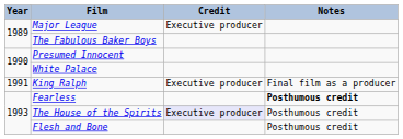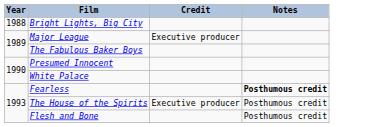 <table class="wikitable" style="font-size:95%;">
 <tr>
 <th style="background:#B0C4DE;">Year</th>
 <th style="background:#B0C4DE;">Film</th>
 <th style="background:#B0C4DE;">Credit</th>
 <th style="background:#B0C4DE;">Notes</th>
+</tr>
+<tr>
+<td>1988</td>
+<td><em><a href='#'>Bright Lights, Big City</a></em></td>
+<td></td>
+<td></td>
 </tr>
 <tr>
 <td rowspan=2>1989</td>
 <td><em><a href='#'>Major League</a></em></td>
 <td>Executive producer</td>
 <td></td>
 </tr>
 <tr>
 <td><em><a href='#'>The Fabulous Baker Boys</a></em></td>
 <td></td>
 <td></td>
 </tr>
 <tr>
 <td rowspan=2>1990</td>
 <td><em><a href='#'>Presumed Innocent</a></em></td>
 <td></td>
 <td></td>
 </tr>
 <tr>
 <td><em><a href='#'>White Palace</a></em></td>
 <td></td>
 <td></td>
 </tr>
 <tr>
-<td>1991</td>
-<td><em><a href='#'>King Ralph</a></em></td>
-<td>Executive producer</td>
-<td>Final film as a producer</td>
-</tr>
-<tr>
 <td rowspan=3>1993</td>
 <td><em><a href='#'>Fearless</a></em></td>
 <td></td>
 <td><strong>Posthumous credit</strong></td>
 </tr>
 <tr>
 <td><em><a href='#'>The House of the Spirits</a></em></td>
-<td style="background: lavender;">Executive producer</td>
+<td>Executive producer</td>
 <td>Posthumous credit</td>
 </tr>
 <tr>
 <td><em><a href='#'>Flesh and Bone</a></em></td>
 <td></td>
 <td>Posthumous credit</td>
 </tr>
 </table>
